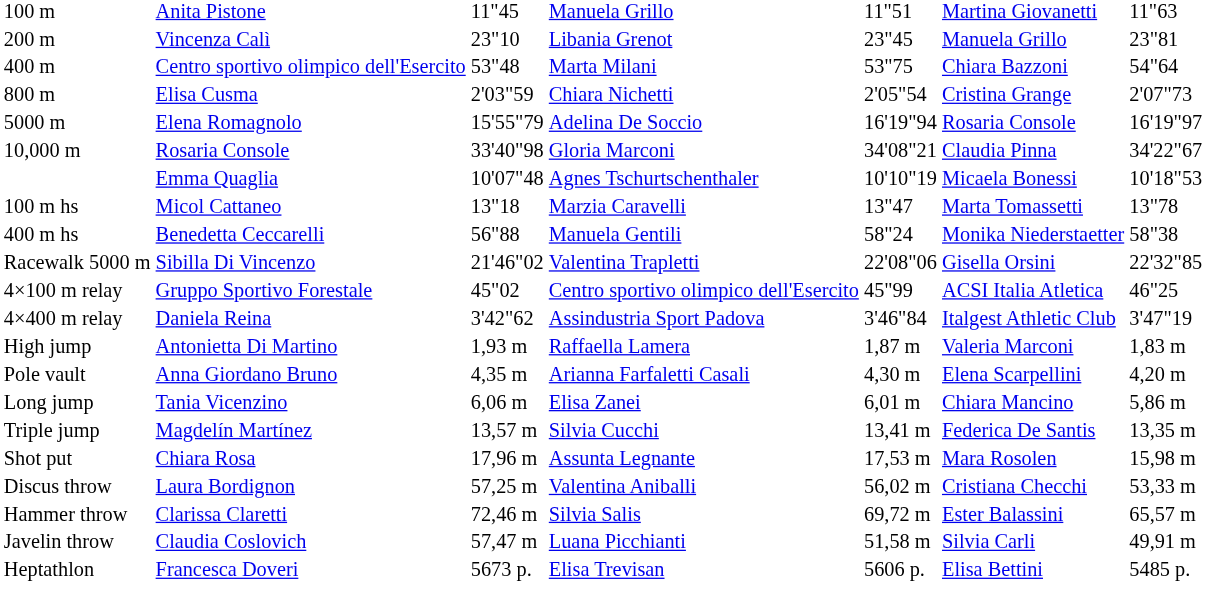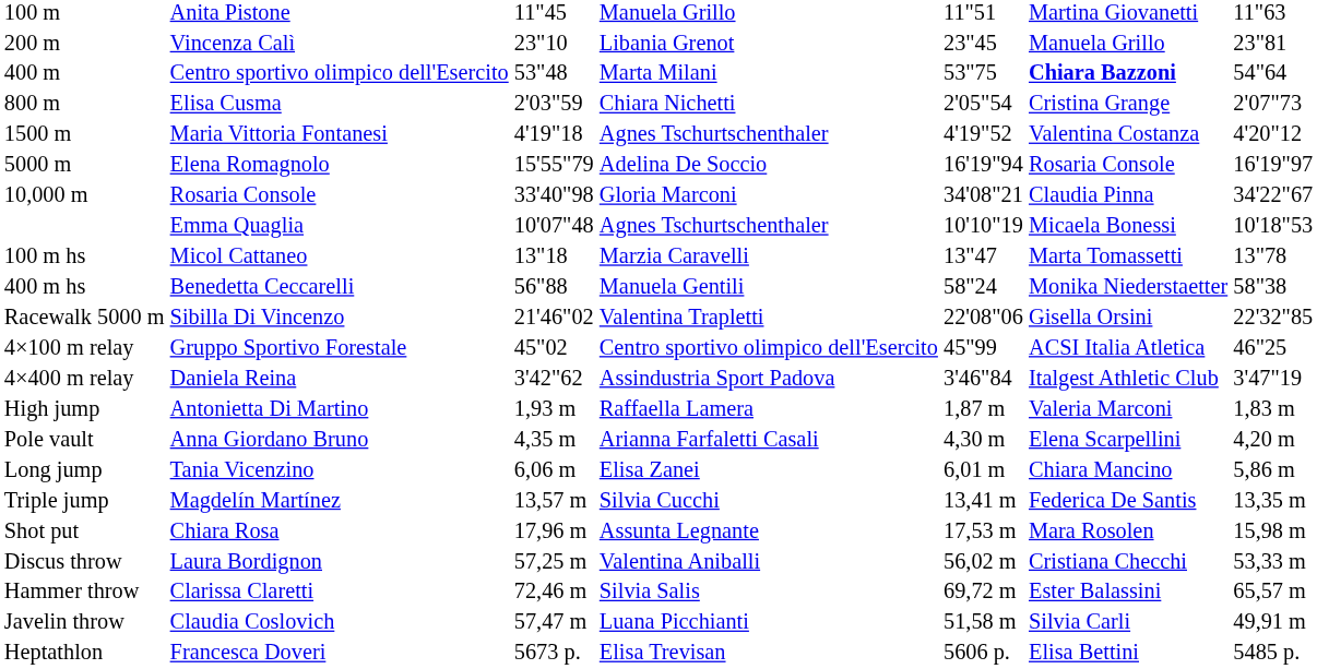 <table>
 <tr>
 <td>100 m</td>
 <td><a href='#'>Anita Pistone</a></td>
 <td>11"45</td>
 <td><a href='#'>Manuela Grillo</a></td>
 <td>11"51</td>
 <td><a href='#'>Martina Giovanetti</a></td>
 <td>11"63</td>
 </tr>
 <tr>
 <td>200 m</td>
 <td><a href='#'>Vincenza Calì</a></td>
 <td>23"10</td>
 <td><a href='#'>Libania Grenot</a></td>
 <td>23"45</td>
 <td><a href='#'>Manuela Grillo</a></td>
 <td>23"81</td>
 </tr>
 <tr>
 <td>400 m</td>
 <td><a href='#'>Centro sportivo olimpico dell'Esercito</a></td>
 <td>53"48</td>
 <td><a href='#'>Marta Milani</a></td>
 <td>53"75</td>
-<td><a href='#'>Chiara Bazzoni</a></td>
+<td><strong><a href='#'>Chiara Bazzoni</a></strong></td>
 <td>54"64</td>
 </tr>
 <tr>
 <td>800 m</td>
 <td><a href='#'>Elisa Cusma</a></td>
 <td>2'03"59</td>
 <td><a href='#'>Chiara Nichetti</a></td>
 <td>2'05"54</td>
 <td><a href='#'>Cristina Grange</a></td>
 <td>2'07"73</td>
+</tr>
+<tr>
+<td>1500 m</td>
+<td><a href='#'>Maria Vittoria Fontanesi</a></td>
+<td>4'19"18</td>
+<td><a href='#'>Agnes Tschurtschenthaler</a></td>
+<td>4'19"52</td>
+<td><a href='#'>Valentina Costanza</a></td>
+<td>4'20"12</td>
 </tr>
 <tr>
 <td>5000 m</td>
 <td><a href='#'>Elena Romagnolo</a></td>
 <td>15'55"79</td>
 <td><a href='#'>Adelina De Soccio</a></td>
 <td>16'19"94</td>
 <td><a href='#'>Rosaria Console</a></td>
 <td>16'19"97</td>
 </tr>
 <tr>
 <td>10,000 m</td>
 <td><a href='#'>Rosaria Console</a></td>
 <td>33'40"98</td>
 <td><a href='#'>Gloria Marconi</a></td>
 <td>34'08"21</td>
 <td><a href='#'>Claudia Pinna</a></td>
 <td>34'22"67</td>
 </tr>
 <tr>
 <td></td>
 <td><a href='#'>Emma Quaglia</a></td>
 <td>10'07"48</td>
 <td><a href='#'>Agnes Tschurtschenthaler</a></td>
 <td>10'10"19</td>
 <td><a href='#'>Micaela Bonessi</a></td>
 <td>10'18"53</td>
 </tr>
 <tr>
 <td>100 m hs</td>
 <td><a href='#'>Micol Cattaneo</a></td>
 <td>13"18</td>
 <td><a href='#'>Marzia Caravelli</a></td>
 <td>13"47</td>
 <td><a href='#'>Marta Tomassetti</a></td>
 <td>13"78</td>
 </tr>
 <tr>
 <td>400 m hs</td>
 <td><a href='#'>Benedetta Ceccarelli</a></td>
 <td>56"88</td>
 <td><a href='#'>Manuela Gentili</a></td>
 <td>58"24</td>
 <td><a href='#'>Monika Niederstaetter</a></td>
 <td>58"38</td>
 </tr>
 <tr>
 <td>Racewalk 5000 m</td>
 <td><a href='#'>Sibilla Di Vincenzo</a></td>
 <td>21'46"02</td>
 <td><a href='#'>Valentina Trapletti</a></td>
 <td>22'08"06</td>
 <td><a href='#'>Gisella Orsini</a></td>
 <td>22'32"85</td>
 </tr>
 <tr>
 <td>4×100 m relay</td>
 <td><a href='#'>Gruppo Sportivo Forestale</a></td>
 <td>45"02</td>
 <td><a href='#'>Centro sportivo olimpico dell'Esercito</a></td>
 <td>45"99</td>
 <td><a href='#'>ACSI Italia Atletica</a></td>
 <td>46"25</td>
 </tr>
 <tr>
 <td>4×400 m relay</td>
 <td><a href='#'>Daniela Reina</a></td>
 <td>3'42"62</td>
 <td><a href='#'>Assindustria Sport Padova</a></td>
 <td>3'46"84</td>
 <td><a href='#'>Italgest Athletic Club</a></td>
 <td>3'47"19</td>
 </tr>
 <tr>
 <td>High jump</td>
 <td><a href='#'>Antonietta Di Martino</a></td>
 <td>1,93 m</td>
 <td><a href='#'>Raffaella Lamera</a></td>
 <td>1,87 m</td>
 <td><a href='#'>Valeria Marconi</a></td>
 <td>1,83 m</td>
 </tr>
 <tr>
 <td>Pole vault</td>
 <td><a href='#'>Anna Giordano Bruno</a></td>
 <td>4,35 m</td>
 <td><a href='#'>Arianna Farfaletti Casali</a></td>
 <td>4,30 m</td>
 <td><a href='#'>Elena Scarpellini</a></td>
 <td>4,20 m</td>
 </tr>
 <tr>
 <td>Long jump</td>
 <td><a href='#'>Tania Vicenzino</a></td>
 <td>6,06 m</td>
 <td><a href='#'>Elisa Zanei</a></td>
 <td>6,01 m</td>
 <td><a href='#'>Chiara Mancino</a></td>
 <td>5,86 m</td>
 </tr>
 <tr>
 <td>Triple jump</td>
 <td><a href='#'>Magdelín Martínez</a></td>
 <td>13,57 m</td>
 <td><a href='#'>Silvia Cucchi</a></td>
 <td>13,41 m</td>
 <td><a href='#'>Federica De Santis</a></td>
 <td>13,35 m</td>
 </tr>
 <tr>
 <td>Shot put</td>
 <td><a href='#'>Chiara Rosa</a></td>
 <td>17,96 m</td>
 <td><a href='#'>Assunta Legnante</a></td>
 <td>17,53 m</td>
 <td><a href='#'>Mara Rosolen</a></td>
 <td>15,98 m</td>
 </tr>
 <tr>
 <td>Discus throw</td>
 <td><a href='#'>Laura Bordignon</a></td>
 <td>57,25 m</td>
 <td><a href='#'>Valentina Aniballi</a></td>
 <td>56,02 m</td>
 <td><a href='#'>Cristiana Checchi</a></td>
 <td>53,33 m</td>
 </tr>
 <tr>
 <td>Hammer throw</td>
 <td><a href='#'>Clarissa Claretti</a></td>
 <td>72,46 m</td>
 <td><a href='#'>Silvia Salis</a></td>
 <td>69,72 m</td>
 <td><a href='#'>Ester Balassini</a></td>
 <td>65,57 m</td>
 </tr>
 <tr>
 <td>Javelin throw</td>
 <td><a href='#'>Claudia Coslovich</a></td>
 <td>57,47 m</td>
 <td><a href='#'>Luana Picchianti</a></td>
 <td>51,58 m</td>
 <td><a href='#'>Silvia Carli</a></td>
 <td>49,91 m</td>
 </tr>
 <tr>
 <td>Heptathlon</td>
 <td><a href='#'>Francesca Doveri</a></td>
 <td>5673 p.</td>
 <td><a href='#'>Elisa Trevisan</a></td>
 <td>5606 p.</td>
 <td><a href='#'>Elisa Bettini</a></td>
 <td>5485 p.</td>
 </tr>
 </table>
